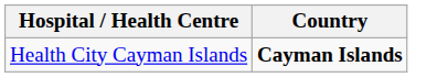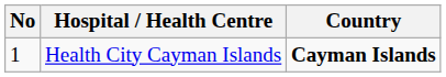 <table class="wikitable sortable">
 <tr>
+<th>No</th>
 <th>Hospital / Health Centre</th>
 <th>Country</th>
 </tr>
 <tr>
+<td>1</td>
 <td><a href='#'>Health City Cayman Islands</a></td>
 <td rowspan="1"><strong>Cayman Islands</strong></td>
 </tr>
 </table>
